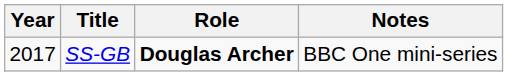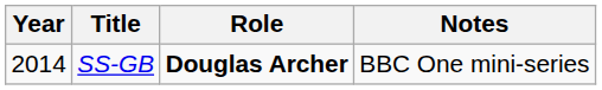 <table class="wikitable sortable">
 <tr>
 <th>Year</th>
 <th>Title</th>
 <th>Role</th>
 <th class="unsortable">Notes</th>
 </tr>
 <tr>
-<td>2017</td>
+<td>2014</td>
 <td><em><a href='#'>SS-GB</a></em></td>
 <td><strong>Douglas Archer</strong></td>
 <td>BBC One mini-series</td>
 </tr>
 </table>
